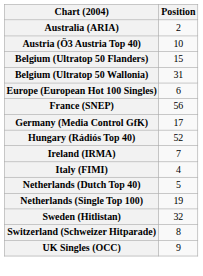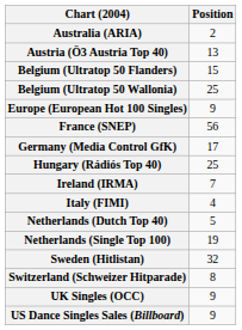 <table class="wikitable sortable plainrowheaders" style="text-align:center">
 <tr>
 <th>Chart (2004)</th>
 <th>Position</th>
 </tr>
 <tr>
 <th scope="row">Australia (ARIA)</th>
 <td>2</td>
 </tr>
 <tr>
 <th scope="row">Austria (Ö3 Austria Top 40)</th>
-<td>10</td>
+<td>13</td>
 </tr>
 <tr>
 <th scope="row">Belgium (Ultratop 50 Flanders)</th>
 <td>15</td>
 </tr>
 <tr>
 <th scope="row">Belgium (Ultratop 50 Wallonia)</th>
-<td>31</td>
+<td>25</td>
 </tr>
 <tr>
 <th scope="row">Europe (European Hot 100 Singles)</th>
-<td>6</td>
+<td>9</td>
 </tr>
 <tr>
 <th scope="row">France (SNEP)</th>
 <td>56</td>
 </tr>
 <tr>
 <th scope="row">Germany (Media Control GfK)</th>
 <td>17</td>
 </tr>
 <tr>
 <th scope="row">Hungary (Rádiós Top 40)</th>
-<td>52</td>
+<td>25</td>
 </tr>
 <tr>
 <th scope="row">Ireland (IRMA)</th>
 <td>7</td>
 </tr>
 <tr>
 <th scope="row">Italy (FIMI)</th>
 <td>4</td>
 </tr>
 <tr>
 <th scope="row">Netherlands (Dutch Top 40)</th>
 <td>5</td>
 </tr>
 <tr>
 <th scope="row">Netherlands (Single Top 100)</th>
 <td>19</td>
 </tr>
 <tr>
 <th scope="row">Sweden (Hitlistan)</th>
 <td>32</td>
 </tr>
 <tr>
 <th scope="row">Switzerland (Schweizer Hitparade)</th>
 <td>8</td>
 </tr>
 <tr>
 <th scope="row">UK Singles (OCC)</th>
 <td>9</td>
 </tr>
+<tr>
+<th scope="row">US Dance Singles Sales (<em>Billboard</em>)</th>
+<td>9</td>
+</tr>
 </table>
